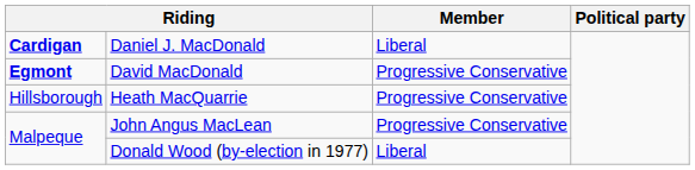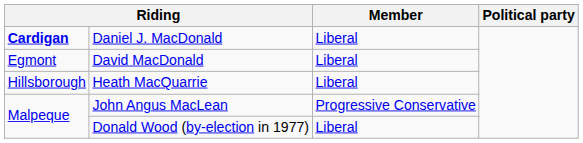 <table class="wikitable">
 <tr>
 <th colspan="2">Riding</th>
 <th>Member</th>
 <th>Political party</th>
 </tr>
 <tr>
 <td><strong><a href='#'>Cardigan</a></strong></td>
 <td><a href='#'>Daniel J. MacDonald</a></td>
 <td><a href='#'>Liberal</a></td>
 </tr>
 <tr>
-<td><strong><a href='#'>Egmont</a></strong></td>
+<td><a href='#'>Egmont</a></td>
 <td><a href='#'>David MacDonald</a></td>
-<td><a href='#'>Progressive Conservative</a></td>
+<td><a href='#'>Liberal</a></td>
 </tr>
 <tr>
 <td><a href='#'>Hillsborough</a></td>
 <td><a href='#'>Heath MacQuarrie</a></td>
-<td><a href='#'>Progressive Conservative</a></td>
+<td><a href='#'>Liberal</a></td>
 </tr>
 <tr>
 <td rowspan="2"><a href='#'>Malpeque</a></td>
 <td><a href='#'>John Angus MacLean</a></td>
 <td><a href='#'>Progressive Conservative</a></td>
 </tr>
 <tr>
 <td><a href='#'>Donald Wood</a> (<a href='#'>by-election</a> in 1977)</td>
 <td><a href='#'>Liberal</a></td>
 </tr>
 </table>
